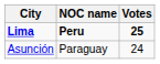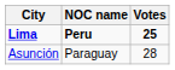 <table class="wikitable">
 <tr>
 <th>City</th>
 <th>NOC name</th>
 <th>Votes</th>
 </tr>
 <tr>
 <td><strong><a href='#'>Lima</a></strong></td>
 <td><strong> Peru</strong></td>
 <td align=center><strong>25</strong></td>
 </tr>
 <tr>
 <td><a href='#'>Asunción</a></td>
 <td> Paraguay</td>
-<td align=center>24</td>
+<td align=center>28</td>
 </tr>
 </table>
